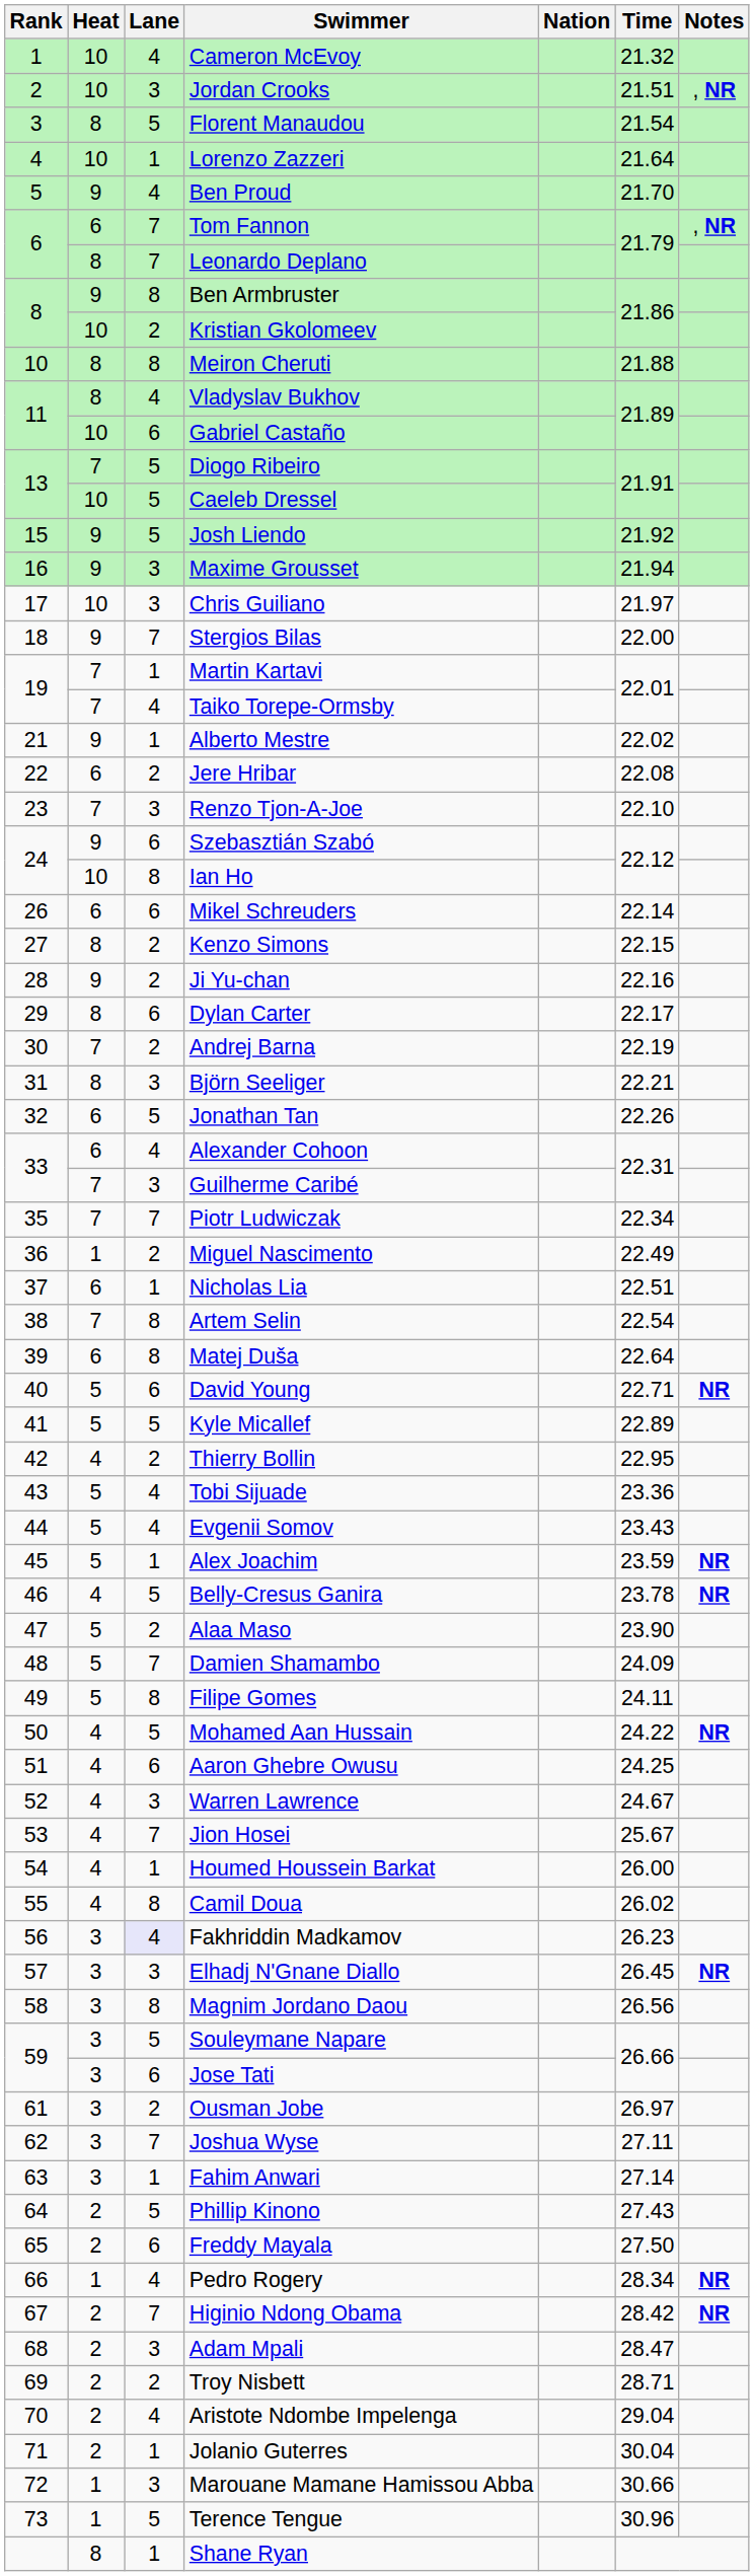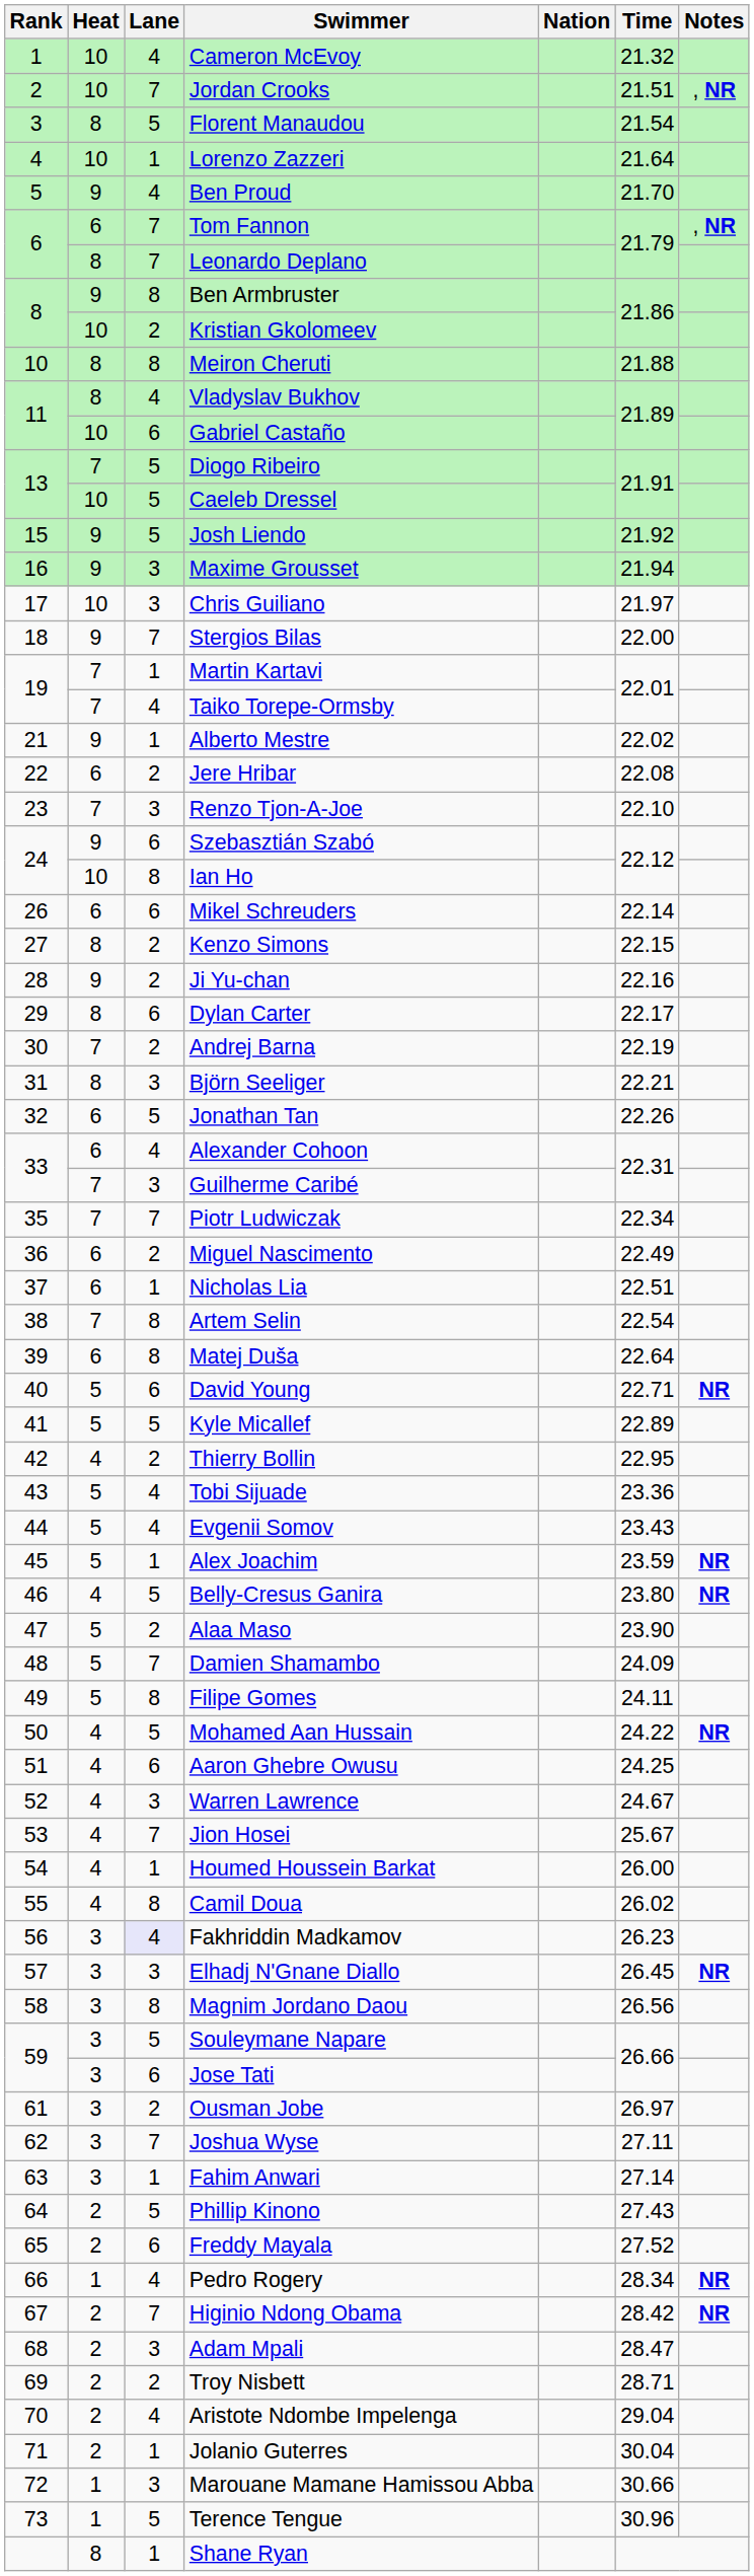 <table class="wikitable sortable mw-collapsible" style="text-align:center">
 <tr>
 <th scope="col">Rank</th>
 <th scope="col">Heat</th>
 <th scope="col">Lane</th>
 <th scope="col">Swimmer</th>
 <th scope="col">Nation</th>
 <th scope="col">Time</th>
 <th scope="col">Notes</th>
 </tr>
 <tr bgcolor="bbf3bb">
 <td>1</td>
 <td>10</td>
 <td>4</td>
 <td align="left"><a href='#'>Cameron McEvoy</a></td>
 <td align="left"></td>
 <td>21.32</td>
 <td></td>
 </tr>
 <tr bgcolor="bbf3bb">
 <td>2</td>
 <td>10</td>
-<td>3</td>
+<td>7</td>
 <td align="left"><a href='#'>Jordan Crooks</a></td>
 <td align="left"></td>
 <td>21.51</td>
 <td>, <strong><a href='#'>NR</a></strong></td>
 </tr>
 <tr bgcolor="bbf3bb">
 <td>3</td>
 <td>8</td>
 <td>5</td>
 <td align="left"><a href='#'>Florent Manaudou</a></td>
 <td align="left"></td>
 <td>21.54</td>
 <td></td>
 </tr>
 <tr bgcolor="bbf3bb">
 <td>4</td>
 <td>10</td>
 <td>1</td>
 <td align="left"><a href='#'>Lorenzo Zazzeri</a></td>
 <td align="left"></td>
 <td>21.64</td>
 <td></td>
 </tr>
 <tr bgcolor="bbf3bb">
 <td>5</td>
 <td>9</td>
 <td>4</td>
 <td align="left"><a href='#'>Ben Proud</a></td>
 <td align="left"></td>
 <td>21.70</td>
 <td></td>
 </tr>
 <tr bgcolor="bbf3bb">
 <td rowspan="2">6</td>
 <td>6</td>
 <td>7</td>
 <td align="left"><a href='#'>Tom Fannon</a></td>
 <td align="left"></td>
 <td rowspan="2">21.79</td>
 <td>, <strong><a href='#'>NR</a></strong></td>
 </tr>
 <tr bgcolor="bbf3bb">
 <td>8</td>
 <td>7</td>
 <td align="left"><a href='#'>Leonardo Deplano</a></td>
 <td align="left"></td>
 <td></td>
 </tr>
 <tr bgcolor="bbf3bb">
 <td rowspan="2">8</td>
 <td>9</td>
 <td>8</td>
 <td align="left">Ben Armbruster</td>
 <td align="left"></td>
 <td rowspan="2">21.86</td>
 <td></td>
 </tr>
 <tr bgcolor="bbf3bb">
 <td>10</td>
 <td>2</td>
 <td align="left"><a href='#'>Kristian Gkolomeev</a></td>
 <td align="left"></td>
 <td></td>
 </tr>
 <tr bgcolor="bbf3bb">
 <td>10</td>
 <td>8</td>
 <td>8</td>
 <td align="left"><a href='#'>Meiron Cheruti</a></td>
 <td align="left"></td>
 <td>21.88</td>
 <td></td>
 </tr>
 <tr bgcolor="bbf3bb">
 <td rowspan="2">11</td>
 <td>8</td>
 <td>4</td>
 <td align="left"><a href='#'>Vladyslav Bukhov</a></td>
 <td align="left"></td>
 <td rowspan="2">21.89</td>
 <td></td>
 </tr>
 <tr bgcolor="bbf3bb">
 <td>10</td>
 <td>6</td>
 <td align="left"><a href='#'>Gabriel Castaño</a></td>
 <td align="left"></td>
 <td></td>
 </tr>
 <tr bgcolor="bbf3bb">
 <td rowspan="2">13</td>
 <td>7</td>
 <td>5</td>
 <td align="left"><a href='#'>Diogo Ribeiro</a></td>
 <td align="left"></td>
 <td rowspan="2">21.91</td>
 <td></td>
 </tr>
 <tr bgcolor="bbf3bb">
 <td>10</td>
 <td>5</td>
 <td align="left"><a href='#'>Caeleb Dressel</a></td>
 <td align="left"></td>
 <td></td>
 </tr>
 <tr bgcolor="bbf3bb">
 <td>15</td>
 <td>9</td>
 <td>5</td>
 <td align="left"><a href='#'>Josh Liendo</a></td>
 <td align="left"></td>
 <td>21.92</td>
 <td></td>
 </tr>
 <tr bgcolor="bbf3bb">
 <td>16</td>
 <td>9</td>
 <td>3</td>
 <td align="left"><a href='#'>Maxime Grousset</a></td>
 <td align="left"></td>
 <td>21.94</td>
 <td></td>
 </tr>
 <tr>
 <td>17</td>
 <td>10</td>
 <td>3</td>
 <td align="left"><a href='#'>Chris Guiliano</a></td>
 <td align="left"></td>
 <td>21.97</td>
 <td></td>
 </tr>
 <tr>
 <td>18</td>
 <td>9</td>
 <td>7</td>
 <td align="left"><a href='#'>Stergios Bilas</a></td>
 <td align="left"></td>
 <td>22.00</td>
 <td></td>
 </tr>
 <tr>
 <td rowspan="2">19</td>
 <td>7</td>
 <td>1</td>
 <td align="left"><a href='#'>Martin Kartavi</a></td>
 <td align="left"></td>
 <td rowspan="2">22.01</td>
 <td></td>
 </tr>
 <tr>
 <td>7</td>
 <td>4</td>
 <td align="left"><a href='#'>Taiko Torepe-Ormsby</a></td>
 <td align="left"></td>
 <td></td>
 </tr>
 <tr>
 <td>21</td>
 <td>9</td>
 <td>1</td>
 <td align="left"><a href='#'>Alberto Mestre</a></td>
 <td align="left"></td>
 <td>22.02</td>
 <td></td>
 </tr>
 <tr>
 <td>22</td>
 <td>6</td>
 <td>2</td>
 <td align="left"><a href='#'>Jere Hribar</a></td>
 <td align="left"></td>
 <td>22.08</td>
 <td></td>
 </tr>
 <tr>
 <td>23</td>
 <td>7</td>
 <td>3</td>
 <td align="left"><a href='#'>Renzo Tjon-A-Joe</a></td>
 <td align="left"></td>
 <td>22.10</td>
 <td></td>
 </tr>
 <tr>
 <td rowspan="2">24</td>
 <td>9</td>
 <td>6</td>
 <td align="left"><a href='#'>Szebasztián Szabó</a></td>
 <td align="left"></td>
 <td rowspan="2">22.12</td>
 <td></td>
 </tr>
 <tr>
 <td>10</td>
 <td>8</td>
 <td align="left"><a href='#'>Ian Ho</a></td>
 <td align="left"></td>
 <td></td>
 </tr>
 <tr>
 <td>26</td>
 <td>6</td>
 <td>6</td>
 <td align="left"><a href='#'>Mikel Schreuders</a></td>
 <td align="left"></td>
 <td>22.14</td>
 <td></td>
 </tr>
 <tr>
 <td>27</td>
 <td>8</td>
 <td>2</td>
 <td align="left"><a href='#'>Kenzo Simons</a></td>
 <td align="left"></td>
 <td>22.15</td>
 <td></td>
 </tr>
 <tr>
 <td>28</td>
 <td>9</td>
 <td>2</td>
 <td align="left"><a href='#'>Ji Yu-chan</a></td>
 <td align="left"></td>
 <td>22.16</td>
 <td></td>
 </tr>
 <tr>
 <td>29</td>
 <td>8</td>
 <td>6</td>
 <td align="left"><a href='#'>Dylan Carter</a></td>
 <td align="left"></td>
 <td>22.17</td>
 <td></td>
 </tr>
 <tr>
 <td>30</td>
 <td>7</td>
 <td>2</td>
 <td align="left"><a href='#'>Andrej Barna</a></td>
 <td align="left"></td>
 <td>22.19</td>
 <td></td>
 </tr>
 <tr>
 <td>31</td>
 <td>8</td>
 <td>3</td>
 <td align="left"><a href='#'>Björn Seeliger</a></td>
 <td align="left"></td>
 <td>22.21</td>
 <td></td>
 </tr>
 <tr>
 <td>32</td>
 <td>6</td>
 <td>5</td>
 <td align="left"><a href='#'>Jonathan Tan</a></td>
 <td align="left"></td>
 <td>22.26</td>
 <td></td>
 </tr>
 <tr>
 <td rowspan="2">33</td>
 <td>6</td>
 <td>4</td>
 <td align="left"><a href='#'>Alexander Cohoon</a></td>
 <td align="left"></td>
 <td rowspan="2">22.31</td>
 <td></td>
 </tr>
 <tr>
 <td>7</td>
 <td>3</td>
 <td align="left"><a href='#'>Guilherme Caribé</a></td>
 <td align="left"></td>
 <td></td>
 </tr>
 <tr>
 <td>35</td>
 <td>7</td>
 <td>7</td>
 <td align="left"><a href='#'>Piotr Ludwiczak</a></td>
 <td align="left"></td>
 <td>22.34</td>
 <td></td>
 </tr>
 <tr>
 <td>36</td>
-<td>1</td>
+<td>6</td>
 <td>2</td>
 <td align="left"><a href='#'>Miguel Nascimento</a></td>
 <td align="left"></td>
 <td>22.49</td>
 <td></td>
 </tr>
 <tr>
 <td>37</td>
 <td>6</td>
 <td>1</td>
 <td align="left"><a href='#'>Nicholas Lia</a></td>
 <td align="left"></td>
 <td>22.51</td>
 <td></td>
 </tr>
 <tr>
 <td>38</td>
 <td>7</td>
 <td>8</td>
 <td align="left"><a href='#'>Artem Selin</a></td>
 <td align="left"></td>
 <td>22.54</td>
 <td></td>
 </tr>
 <tr>
 <td>39</td>
 <td>6</td>
 <td>8</td>
 <td align="left"><a href='#'>Matej Duša</a></td>
 <td align="left"></td>
 <td>22.64</td>
 <td></td>
 </tr>
 <tr>
 <td>40</td>
 <td>5</td>
 <td>6</td>
 <td align="left"><a href='#'>David Young</a></td>
 <td align="left"></td>
 <td>22.71</td>
 <td><strong><a href='#'>NR</a></strong></td>
 </tr>
 <tr>
 <td>41</td>
 <td>5</td>
 <td>5</td>
 <td align="left"><a href='#'>Kyle Micallef</a></td>
 <td align="left"></td>
 <td>22.89</td>
 <td></td>
 </tr>
 <tr>
 <td>42</td>
 <td>4</td>
 <td>2</td>
 <td align="left"><a href='#'>Thierry Bollin</a></td>
 <td align="left"></td>
 <td>22.95</td>
 <td></td>
 </tr>
 <tr>
 <td>43</td>
 <td>5</td>
 <td>4</td>
 <td align="left"><a href='#'>Tobi Sijuade</a></td>
 <td align="left"></td>
 <td>23.36</td>
 <td></td>
 </tr>
 <tr>
 <td>44</td>
 <td>5</td>
 <td>4</td>
 <td align="left"><a href='#'>Evgenii Somov</a></td>
 <td align="left"></td>
 <td>23.43</td>
 <td></td>
 </tr>
 <tr>
 <td>45</td>
 <td>5</td>
 <td>1</td>
 <td align="left"><a href='#'>Alex Joachim</a></td>
 <td align="left"></td>
 <td>23.59</td>
 <td><strong><a href='#'>NR</a></strong></td>
 </tr>
 <tr>
 <td>46</td>
 <td>4</td>
 <td>5</td>
 <td align="left"><a href='#'>Belly-Cresus Ganira</a></td>
 <td align="left"></td>
-<td>23.78</td>
+<td>23.80</td>
 <td><strong><a href='#'>NR</a></strong></td>
 </tr>
 <tr>
 <td>47</td>
 <td>5</td>
 <td>2</td>
 <td align="left"><a href='#'>Alaa Maso</a></td>
 <td align="left"></td>
 <td>23.90</td>
 <td></td>
 </tr>
 <tr>
 <td>48</td>
 <td>5</td>
 <td>7</td>
 <td align="left"><a href='#'>Damien Shamambo</a></td>
 <td align="left"></td>
 <td>24.09</td>
 <td></td>
 </tr>
 <tr>
 <td>49</td>
 <td>5</td>
 <td>8</td>
 <td align="left"><a href='#'>Filipe Gomes</a></td>
 <td align="left"></td>
 <td>24.11</td>
 <td></td>
 </tr>
 <tr>
 <td>50</td>
 <td>4</td>
 <td>5</td>
 <td align="left"><a href='#'>Mohamed Aan Hussain</a></td>
 <td align="left"></td>
 <td>24.22</td>
 <td><strong><a href='#'>NR</a></strong></td>
 </tr>
 <tr>
 <td>51</td>
 <td>4</td>
 <td>6</td>
 <td align="left"><a href='#'>Aaron Ghebre Owusu</a></td>
 <td align="left"></td>
 <td>24.25</td>
 <td></td>
 </tr>
 <tr>
 <td>52</td>
 <td>4</td>
 <td>3</td>
 <td align="left"><a href='#'>Warren Lawrence</a></td>
 <td align="left"></td>
 <td>24.67</td>
 <td></td>
 </tr>
 <tr>
 <td>53</td>
 <td>4</td>
 <td>7</td>
 <td align="left"><a href='#'>Jion Hosei</a></td>
 <td align="left"></td>
 <td>25.67</td>
 <td></td>
 </tr>
 <tr>
 <td>54</td>
 <td>4</td>
 <td>1</td>
 <td align="left"><a href='#'>Houmed Houssein Barkat</a></td>
 <td align="left"></td>
 <td>26.00</td>
 <td></td>
 </tr>
 <tr>
 <td>55</td>
 <td>4</td>
 <td>8</td>
 <td align="left"><a href='#'>Camil Doua</a></td>
 <td align="left"></td>
 <td>26.02</td>
 <td></td>
 </tr>
 <tr>
 <td>56</td>
 <td>3</td>
 <td style="background: lavender;">4</td>
 <td align="left">Fakhriddin Madkamov</td>
 <td align="left"></td>
 <td>26.23</td>
 <td></td>
 </tr>
 <tr>
 <td>57</td>
 <td>3</td>
 <td>3</td>
 <td align="left"><a href='#'>Elhadj N'Gnane Diallo</a></td>
 <td align="left"></td>
 <td>26.45</td>
 <td><strong><a href='#'>NR</a></strong></td>
 </tr>
 <tr>
 <td>58</td>
 <td>3</td>
 <td>8</td>
 <td align="left"><a href='#'>Magnim Jordano Daou</a></td>
 <td align="left"></td>
 <td>26.56</td>
 <td></td>
 </tr>
 <tr>
 <td rowspan="2">59</td>
 <td>3</td>
 <td>5</td>
 <td align="left"><a href='#'>Souleymane Napare</a></td>
 <td align="left"></td>
 <td rowspan="2">26.66</td>
 <td></td>
 </tr>
 <tr>
 <td>3</td>
 <td>6</td>
 <td align="left"><a href='#'>Jose Tati</a></td>
 <td align="left"></td>
 <td></td>
 </tr>
 <tr>
 <td>61</td>
 <td>3</td>
 <td>2</td>
 <td align="left"><a href='#'>Ousman Jobe</a></td>
 <td align="left"></td>
 <td>26.97</td>
 <td></td>
 </tr>
 <tr>
 <td>62</td>
 <td>3</td>
 <td>7</td>
 <td align="left"><a href='#'>Joshua Wyse</a></td>
 <td align="left"></td>
 <td>27.11</td>
 <td></td>
 </tr>
 <tr>
 <td>63</td>
 <td>3</td>
 <td>1</td>
 <td align="left"><a href='#'>Fahim Anwari</a></td>
 <td align="left"></td>
 <td>27.14</td>
 <td></td>
 </tr>
 <tr>
 <td>64</td>
 <td>2</td>
 <td>5</td>
 <td align="left"><a href='#'>Phillip Kinono</a></td>
 <td align="left"></td>
 <td>27.43</td>
 <td></td>
 </tr>
 <tr>
 <td>65</td>
 <td>2</td>
 <td>6</td>
 <td align="left"><a href='#'>Freddy Mayala</a></td>
 <td align="left"></td>
-<td>27.50</td>
+<td>27.52</td>
 <td></td>
 </tr>
 <tr>
 <td>66</td>
 <td>1</td>
 <td>4</td>
 <td align="left">Pedro Rogery</td>
 <td align="left"></td>
 <td>28.34</td>
 <td><strong><a href='#'>NR</a></strong></td>
 </tr>
 <tr>
 <td>67</td>
 <td>2</td>
 <td>7</td>
 <td align="left"><a href='#'>Higinio Ndong Obama</a></td>
 <td align="left"></td>
 <td>28.42</td>
 <td><strong><a href='#'>NR</a></strong></td>
 </tr>
 <tr>
 <td>68</td>
 <td>2</td>
 <td>3</td>
 <td align="left"><a href='#'>Adam Mpali</a></td>
 <td align="left"></td>
 <td>28.47</td>
 <td></td>
 </tr>
 <tr>
 <td>69</td>
 <td>2</td>
 <td>2</td>
 <td align="left">Troy Nisbett</td>
 <td align="left"></td>
 <td>28.71</td>
 <td></td>
 </tr>
 <tr>
 <td>70</td>
 <td>2</td>
 <td>4</td>
 <td align="left">Aristote Ndombe Impelenga</td>
 <td align="left"></td>
 <td>29.04</td>
 <td></td>
 </tr>
 <tr>
 <td>71</td>
 <td>2</td>
 <td>1</td>
 <td align="left">Jolanio Guterres</td>
 <td align="left"></td>
 <td>30.04</td>
 <td></td>
 </tr>
 <tr>
 <td>72</td>
 <td>1</td>
 <td>3</td>
 <td align="left">Marouane Mamane Hamissou Abba</td>
 <td align="left"></td>
 <td>30.66</td>
 <td></td>
 </tr>
 <tr>
 <td>73</td>
 <td>1</td>
 <td>5</td>
 <td align="left">Terence Tengue</td>
 <td align="left"></td>
 <td>30.96</td>
 <td></td>
 </tr>
 <tr>
 <td></td>
 <td>8</td>
 <td>1</td>
 <td align="left"><a href='#'>Shane Ryan</a></td>
 <td align="left"></td>
 <td colspan="2"></td>
 </tr>
 </table>
